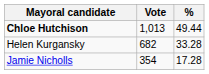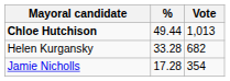 <table class="wikitable">
 <tr>
 <th bgcolor="#DDDDFF" width="200px">Mayoral candidate</th>
+<th bgcolor="#DDDDFF" width="30px">%</th>
 <th bgcolor="#DDDDFF" width="50px">Vote</th>
-<th bgcolor="#DDDDFF" width="30px">%</th>
 </tr>
 <tr>
 <td><strong>Chloe Hutchison</strong></td>
+<td>49.44</td>
 <td>1,013</td>
-<td>49.44</td>
 </tr>
 <tr>
 <td>Helen Kurgansky</td>
+<td>33.28</td>
 <td>682</td>
-<td>33.28</td>
 </tr>
 <tr>
 <td><a href='#'>Jamie Nicholls</a></td>
+<td>17.28</td>
 <td>354</td>
-<td>17.28</td>
 </tr>
 </table>
